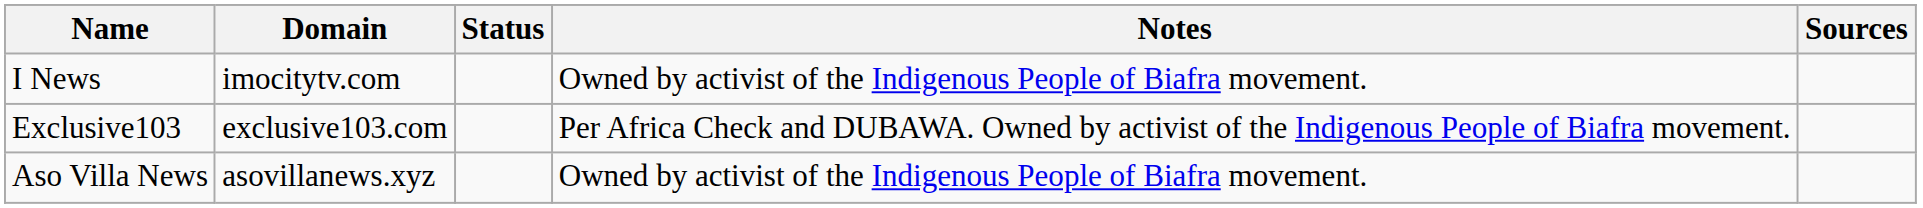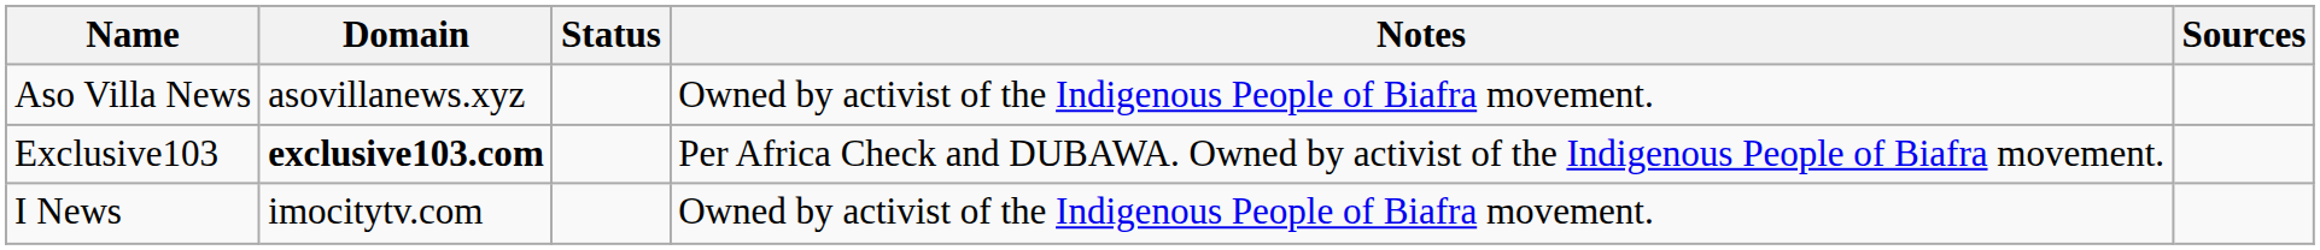 <table class="wikitable sortable mw-collapsible">
 <tr>
 <th>Name</th>
 <th>Domain</th>
 <th>Status</th>
 <th class="sortable">Notes</th>
 <th class="unsortable">Sources</th>
 </tr>
 <tr>
+<td>Aso Villa News</td>
+<td>asovillanews.xyz</td>
+<td></td>
+<td>Owned by activist of the <a href='#'>Indigenous People of Biafra</a> movement.</td>
+<td></td>
+</tr>
+<tr>
+<td>Exclusive103</td>
+<td><strong>exclusive103.com</strong></td>
+<td></td>
+<td>Per Africa Check and DUBAWA. Owned by activist of the <a href='#'>Indigenous People of Biafra</a> movement.</td>
+<td></td>
+</tr>
+<tr>
 <td>I News</td>
 <td>imocitytv.com</td>
 <td></td>
 <td>Owned by activist of the <a href='#'>Indigenous People of Biafra</a> movement.</td>
 <td></td>
 </tr>
-<tr>
-<td>Exclusive103</td>
-<td>exclusive103.com</td>
-<td></td>
-<td>Per Africa Check and DUBAWA. Owned by activist of the <a href='#'>Indigenous People of Biafra</a> movement.</td>
-<td></td>
-</tr>
-<tr>
-<td>Aso Villa News</td>
-<td>asovillanews.xyz</td>
-<td></td>
-<td>Owned by activist of the <a href='#'>Indigenous People of Biafra</a> movement.</td>
-<td></td>
-</tr>
 </table>
